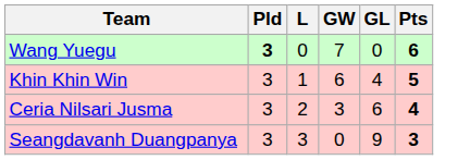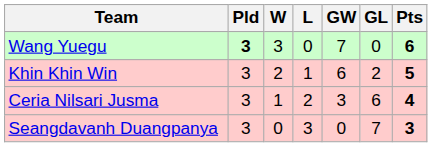 <table class="wikitable" style="text-align:center">
 <tr>
 <th width=200>Team</th>
 <th width=20>Pld</th>
+<th width=20>W</th>
 <th width=20>L</th>
 <th width=20>GW</th>
 <th width=20>GL</th>
 <th width=20>Pts</th>
 </tr>
 <tr bgcolor="ccffcc">
 <td style="text-align:left;"> <a href='#'>Wang Yuegu</a></td>
 <td><strong>3</strong></td>
+<td>3</td>
 <td>0</td>
 <td>7</td>
 <td>0</td>
 <td><strong>6</strong></td>
 </tr>
 <tr bgcolor="ffcccc">
 <td style="text-align:left;"> <a href='#'>Khin Khin Win</a></td>
 <td>3</td>
+<td>2</td>
 <td>1</td>
 <td>6</td>
-<td>4</td>
+<td>2</td>
 <td><strong>5</strong></td>
 </tr>
 <tr bgcolor="ffcccc">
 <td style="text-align:left;"> <a href='#'>Ceria Nilsari Jusma</a></td>
 <td>3</td>
+<td>1</td>
 <td>2</td>
 <td>3</td>
 <td>6</td>
 <td><strong>4</strong></td>
 </tr>
 <tr bgcolor="ffcccc">
 <td style="text-align:left;"> <a href='#'>Seangdavanh Duangpanya</a></td>
 <td>3</td>
+<td>0</td>
 <td>3</td>
 <td>0</td>
-<td>9</td>
+<td>7</td>
 <td><strong>3</strong></td>
 </tr>
 </table>
